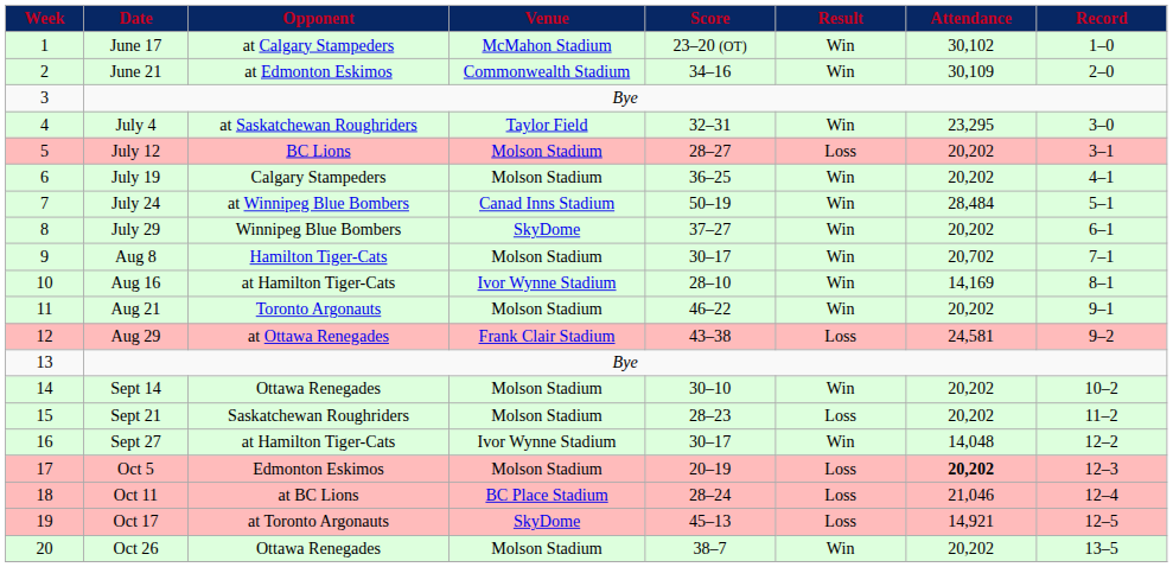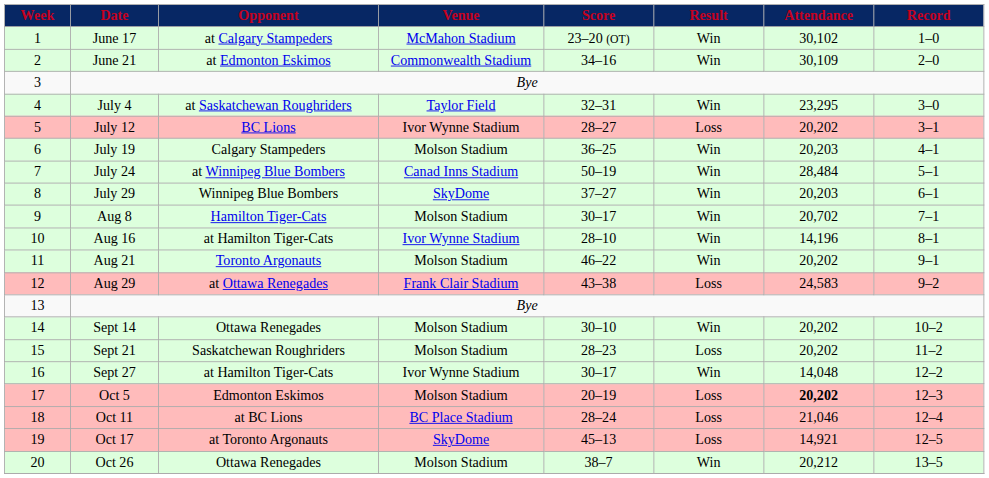 <table class="wikitable sortable sortable" style="font-size: 100%; text-align: center;">
 <tr>
 <th style="background:#072764;color:#c6011f;" width="6%">Week</th>
 <th style="background:#072764;color:#c6011f;" width="8%">Date</th>
 <th style="background:#072764;color:#c6011f;" width="20%">Opponent</th>
 <th style="background:#072764;color:#c6011f;" width="15%">Venue</th>
 <th style="background:#072764;color:#c6011f;" width="10%">Score</th>
 <th style="background:#072764;color:#c6011f;" width="10%">Result</th>
 <th style="background:#072764;color:#c6011f;" width="10%">Attendance</th>
 <th style="background:#072764;color:#c6011f;" width="10%">Record</th>
 </tr>
 <tr bgcolor="ddffdd">
 <td>1</td>
 <td>June 17</td>
 <td>at <a href='#'>Calgary Stampeders</a></td>
 <td><a href='#'>McMahon Stadium</a></td>
 <td>23–20 <small>(OT)</small></td>
 <td>Win</td>
 <td>30,102</td>
 <td>1–0</td>
 </tr>
 <tr bgcolor="ddffdd">
 <td>2</td>
 <td>June 21</td>
 <td>at <a href='#'>Edmonton Eskimos</a></td>
 <td><a href='#'>Commonwealth Stadium</a></td>
 <td>34–16</td>
 <td>Win</td>
 <td>30,109</td>
 <td>2–0</td>
 </tr>
 <tr align="center">
 <td>3</td>
 <td colspan=7 align="center"><em>Bye</em></td>
 </tr>
 <tr bgcolor="ddffdd">
 <td>4</td>
 <td>July 4</td>
 <td>at <a href='#'>Saskatchewan Roughriders</a></td>
 <td><a href='#'>Taylor Field</a></td>
 <td>32–31</td>
 <td>Win</td>
 <td>23,295</td>
 <td>3–0</td>
 </tr>
 <tr bgcolor="ffbbbb">
 <td>5</td>
 <td>July 12</td>
 <td><a href='#'>BC Lions</a></td>
-<td><a href='#'>Molson Stadium</a></td>
+<td>Ivor Wynne Stadium</td>
 <td>28–27</td>
 <td>Loss</td>
 <td>20,202</td>
 <td>3–1</td>
 </tr>
 <tr bgcolor="ddffdd">
 <td>6</td>
 <td>July 19</td>
 <td>Calgary Stampeders</td>
 <td>Molson Stadium</td>
 <td>36–25</td>
 <td>Win</td>
-<td>20,202</td>
+<td>20,203</td>
 <td>4–1</td>
 </tr>
 <tr bgcolor="ddffdd">
 <td>7</td>
 <td>July 24</td>
 <td>at <a href='#'>Winnipeg Blue Bombers</a></td>
 <td><a href='#'>Canad Inns Stadium</a></td>
 <td>50–19</td>
 <td>Win</td>
 <td>28,484</td>
 <td>5–1</td>
 </tr>
 <tr bgcolor="ddffdd">
 <td>8</td>
 <td>July 29</td>
 <td>Winnipeg Blue Bombers</td>
 <td><a href='#'>SkyDome</a></td>
 <td>37–27</td>
 <td>Win</td>
-<td>20,202</td>
+<td>20,203</td>
 <td>6–1</td>
 </tr>
 <tr bgcolor="ddffdd">
 <td>9</td>
 <td>Aug 8</td>
 <td><a href='#'>Hamilton Tiger-Cats</a></td>
 <td>Molson Stadium</td>
 <td>30–17</td>
 <td>Win</td>
 <td>20,702</td>
 <td>7–1</td>
 </tr>
 <tr bgcolor="ddffdd">
 <td>10</td>
 <td>Aug 16</td>
 <td>at Hamilton Tiger-Cats</td>
 <td><a href='#'>Ivor Wynne Stadium</a></td>
 <td>28–10</td>
 <td>Win</td>
-<td>14,169</td>
+<td>14,196</td>
 <td>8–1</td>
 </tr>
 <tr bgcolor="ddffdd">
 <td>11</td>
 <td>Aug 21</td>
 <td><a href='#'>Toronto Argonauts</a></td>
 <td>Molson Stadium</td>
 <td>46–22</td>
 <td>Win</td>
 <td>20,202</td>
 <td>9–1</td>
 </tr>
 <tr bgcolor="ffbbbb">
 <td>12</td>
 <td>Aug 29</td>
 <td>at <a href='#'>Ottawa Renegades</a></td>
 <td><a href='#'>Frank Clair Stadium</a></td>
 <td>43–38</td>
 <td>Loss</td>
-<td>24,581</td>
+<td>24,583</td>
 <td>9–2</td>
 </tr>
 <tr align="center">
 <td>13</td>
 <td colspan=7 align="center"><em>Bye</em></td>
 </tr>
 <tr bgcolor="ddffdd">
 <td>14</td>
 <td>Sept 14</td>
 <td>Ottawa Renegades</td>
 <td>Molson Stadium</td>
 <td>30–10</td>
 <td>Win</td>
 <td>20,202</td>
 <td>10–2</td>
 </tr>
 <tr bgcolor="ddffdd">
 <td>15</td>
 <td>Sept 21</td>
 <td>Saskatchewan Roughriders</td>
 <td>Molson Stadium</td>
 <td>28–23</td>
 <td>Loss</td>
 <td>20,202</td>
 <td>11–2</td>
 </tr>
 <tr bgcolor="ddffdd">
 <td>16</td>
 <td>Sept 27</td>
 <td>at Hamilton Tiger-Cats</td>
 <td>Ivor Wynne Stadium</td>
 <td>30–17</td>
 <td>Win</td>
 <td>14,048</td>
 <td>12–2</td>
 </tr>
 <tr bgcolor="ffbbbb">
 <td>17</td>
 <td>Oct 5</td>
 <td>Edmonton Eskimos</td>
 <td>Molson Stadium</td>
 <td>20–19</td>
 <td>Loss</td>
 <td><strong>20,202</strong></td>
 <td>12–3</td>
 </tr>
 <tr bgcolor="ffbbbb">
 <td>18</td>
 <td>Oct 11</td>
 <td>at BC Lions</td>
 <td><a href='#'>BC Place Stadium</a></td>
 <td>28–24</td>
 <td>Loss</td>
 <td>21,046</td>
 <td>12–4</td>
 </tr>
 <tr bgcolor="ffbbbb">
 <td>19</td>
 <td>Oct 17</td>
 <td>at Toronto Argonauts</td>
 <td><a href='#'>SkyDome</a></td>
 <td>45–13</td>
 <td>Loss</td>
 <td>14,921</td>
 <td>12–5</td>
 </tr>
 <tr bgcolor="ddffdd">
 <td>20</td>
 <td>Oct 26</td>
 <td>Ottawa Renegades</td>
 <td>Molson Stadium</td>
 <td>38–7</td>
 <td>Win</td>
-<td>20,202</td>
+<td>20,212</td>
 <td>13–5</td>
 </tr>
 <tr>
 </tr>
 </table>
